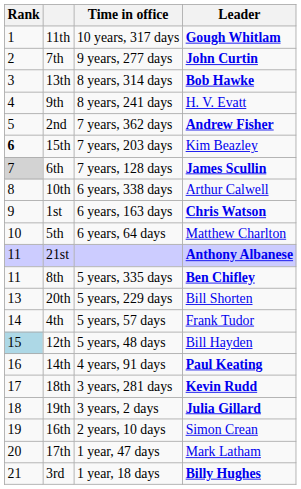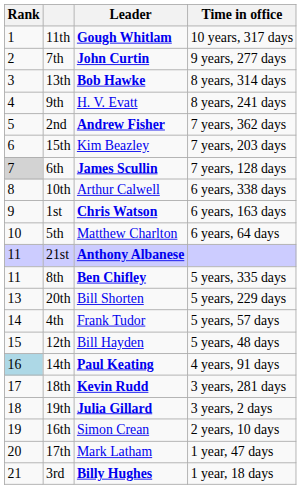 <table class="wikitable sortable">
 <tr>
 <th>Rank</th>
 <th></th>
+<th>Leader</th>
 <th>Time in office</th>
-<th>Leader</th>
 </tr>
 <tr>
 <td>1</td>
 <td>11th</td>
+<td><strong><a href='#'>Gough Whitlam</a></strong></td>
 <td>10 years, 317 days</td>
-<td><strong><a href='#'>Gough Whitlam</a></strong></td>
 </tr>
 <tr>
 <td>2</td>
 <td>7th</td>
+<td><strong><a href='#'>John Curtin</a></strong></td>
 <td>9 years, 277 days</td>
-<td><strong><a href='#'>John Curtin</a></strong></td>
 </tr>
 <tr>
 <td>3</td>
 <td>13th</td>
+<td><strong><a href='#'>Bob Hawke</a></strong></td>
 <td>8 years, 314 days</td>
-<td><strong><a href='#'>Bob Hawke</a></strong></td>
 </tr>
 <tr>
 <td>4</td>
 <td>9th</td>
+<td><a href='#'>H. V. Evatt</a></td>
 <td>8 years, 241 days</td>
-<td><a href='#'>H. V. Evatt</a></td>
 </tr>
 <tr>
 <td>5</td>
 <td>2nd</td>
+<td><strong><a href='#'>Andrew Fisher</a></strong></td>
 <td>7 years, 362 days</td>
-<td><strong><a href='#'>Andrew Fisher</a></strong></td>
 </tr>
 <tr>
-<td><strong>6</strong></td>
+<td>6</td>
 <td>15th</td>
+<td><a href='#'>Kim Beazley</a></td>
 <td>7 years, 203 days</td>
-<td><a href='#'>Kim Beazley</a></td>
 </tr>
 <tr>
 <td style="background: lightgrey;">7</td>
 <td>6th</td>
+<td><strong><a href='#'>James Scullin</a></strong></td>
 <td>7 years, 128 days</td>
-<td><strong><a href='#'>James Scullin</a></strong></td>
 </tr>
 <tr>
 <td>8</td>
 <td>10th</td>
+<td><a href='#'>Arthur Calwell</a></td>
 <td>6 years, 338 days</td>
-<td><a href='#'>Arthur Calwell</a></td>
 </tr>
 <tr>
 <td>9</td>
 <td>1st</td>
+<td><strong><a href='#'>Chris Watson</a></strong></td>
 <td>6 years, 163 days</td>
-<td><strong><a href='#'>Chris Watson</a></strong></td>
 </tr>
 <tr>
 <td>10</td>
 <td>5th</td>
+<td><a href='#'>Matthew Charlton</a></td>
 <td>6 years, 64 days</td>
-<td><a href='#'>Matthew Charlton</a></td>
 </tr>
 <tr bgcolor="ccccff">
 <td>11</td>
 <td>21st</td>
+<td><strong><a href='#'>Anthony Albanese</a></strong></td>
 <td></td>
-<td><strong><a href='#'>Anthony Albanese</a></strong></td>
 </tr>
 <tr>
 <td>11</td>
 <td>8th</td>
+<td><strong><a href='#'>Ben Chifley</a></strong></td>
 <td>5 years, 335 days</td>
-<td><strong><a href='#'>Ben Chifley</a></strong></td>
 </tr>
 <tr>
 <td>13</td>
 <td>20th</td>
+<td><a href='#'>Bill Shorten</a></td>
 <td>5 years, 229 days</td>
-<td><a href='#'>Bill Shorten</a></td>
 </tr>
 <tr>
 <td>14</td>
 <td>4th</td>
+<td><a href='#'>Frank Tudor</a></td>
 <td>5 years, 57 days</td>
-<td><a href='#'>Frank Tudor</a></td>
 </tr>
 <tr>
-<td style="background: lightblue;">15</td>
+<td>15</td>
 <td>12th</td>
+<td><a href='#'>Bill Hayden</a></td>
 <td>5 years, 48 days</td>
-<td><a href='#'>Bill Hayden</a></td>
 </tr>
 <tr>
-<td>16</td>
+<td style="background: lightblue;">16</td>
 <td>14th</td>
+<td><strong><a href='#'>Paul Keating</a></strong></td>
 <td>4 years, 91 days</td>
-<td><strong><a href='#'>Paul Keating</a></strong></td>
 </tr>
 <tr>
 <td>17</td>
 <td>18th</td>
+<td><strong><a href='#'>Kevin Rudd</a></strong></td>
 <td>3 years, 281 days</td>
-<td><strong><a href='#'>Kevin Rudd</a></strong></td>
 </tr>
 <tr>
 <td>18</td>
 <td>19th</td>
+<td><strong><a href='#'>Julia Gillard</a></strong></td>
 <td>3 years, 2 days</td>
-<td><strong><a href='#'>Julia Gillard</a></strong></td>
 </tr>
 <tr>
 <td>19</td>
 <td>16th</td>
+<td><a href='#'>Simon Crean</a></td>
 <td>2 years, 10 days</td>
-<td><a href='#'>Simon Crean</a></td>
 </tr>
 <tr>
 <td>20</td>
 <td>17th</td>
+<td><a href='#'>Mark Latham</a></td>
 <td>1 year, 47 days</td>
-<td><a href='#'>Mark Latham</a></td>
 </tr>
 <tr>
 <td>21</td>
 <td>3rd</td>
+<td><strong><a href='#'>Billy Hughes</a></strong></td>
 <td>1 year, 18 days</td>
-<td><strong><a href='#'>Billy Hughes</a></strong></td>
 </tr>
 </table>
